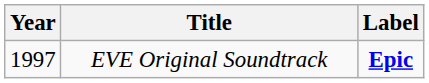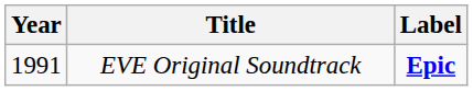 <table class="wikitable" style="text-align:center;">
 <tr>
 <th>Year</th>
 <th width="200">Title</th>
 <th>Label</th>
 </tr>
 <tr>
-<td>1997</td>
+<td>1991</td>
 <td><em>EVE Original Soundtrack</em></td>
 <td><strong><a href='#'>Epic</a></strong></td>
 </tr>
 </table>
